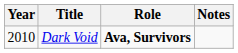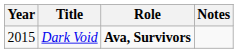 <table class="wikitable sortable">
 <tr>
 <th>Year</th>
 <th>Title</th>
 <th>Role</th>
 <th class="unsortable">Notes</th>
 </tr>
 <tr>
-<td>2010</td>
+<td>2015</td>
 <td><em><a href='#'>Dark Void</a></em></td>
 <td><strong>Ava, Survivors</strong></td>
 <td></td>
 </tr>
 </table>
